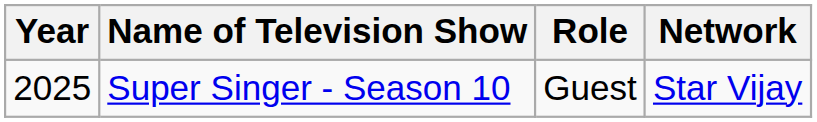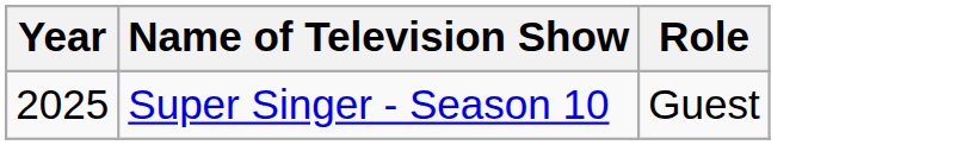 <table class="wikitable">
 <tr>
 <th>Year</th>
 <th>Name of Television Show</th>
 <th>Role</th>
-<th>Network</th>
 </tr>
 <tr>
 <td>2025</td>
 <td><a href='#'>Super Singer - Season 10</a></td>
 <td>Guest</td>
-<td><a href='#'>Star Vijay</a></td>
 </tr>
 </table>
